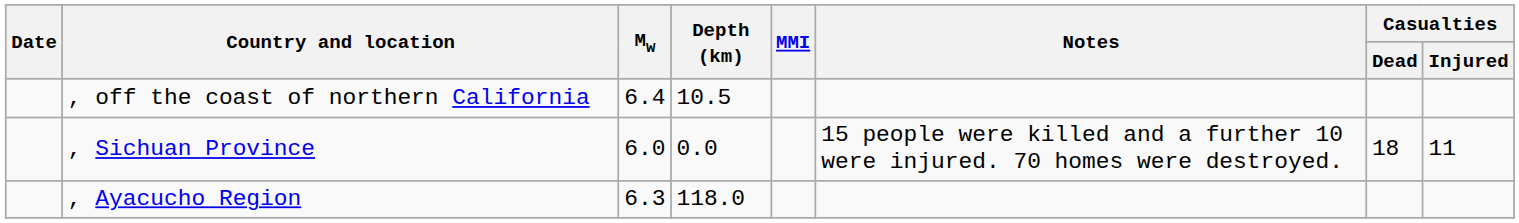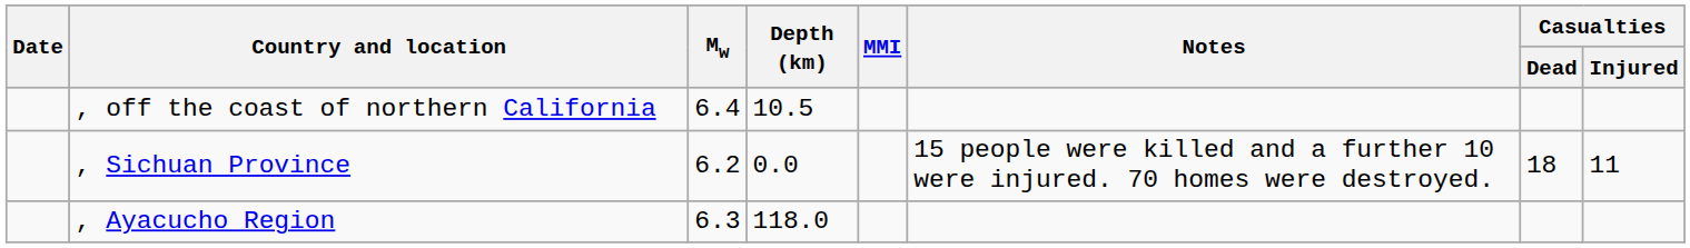 <table class="wikitable sortable sort-under" style="border:1px black; margin-left:1em;">
 <tr>
 <th rowspan="2"><small>Date</small></th>
 <th rowspan="2" style="width: 310px"><small>Country and location</small></th>
 <th rowspan="2"><small>M<sub>w</sub></small></th>
 <th rowspan="2"><small>Depth (km)</small></th>
 <th rowspan="2"><small><a href='#'>MMI</a></small></th>
 <th rowspan="2" class="unsortable"><small>Notes</small></th>
 <th colspan="2"><small>Casualties</small></th>
 </tr>
 <tr>
 <th><small>Dead</small></th>
 <th><small>Injured</small></th>
 </tr>
 <tr>
 <td></td>
 <td>, off the coast of northern <a href='#'>California</a></td>
 <td>6.4</td>
 <td>10.5</td>
 <td></td>
 <td></td>
 <td></td>
 <td></td>
 </tr>
 <tr>
 <td></td>
 <td>, <a href='#'>Sichuan Province</a></td>
-<td>6.0</td>
+<td>6.2</td>
 <td>0.0</td>
 <td></td>
 <td>15 people were killed and a further 10 were injured. 70 homes were destroyed.</td>
 <td>18</td>
 <td>11</td>
 </tr>
 <tr>
 <td></td>
 <td>, <a href='#'>Ayacucho Region</a></td>
 <td>6.3</td>
 <td>118.0</td>
 <td></td>
 <td></td>
 <td></td>
 <td></td>
 </tr>
 </table>
